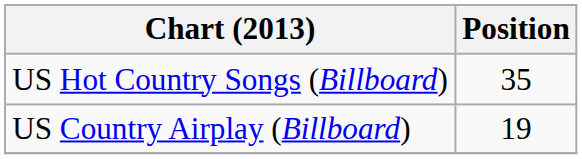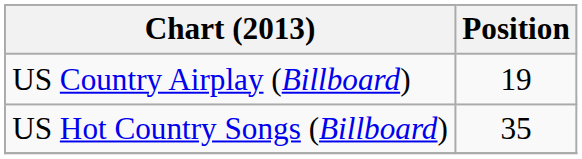 <table class="wikitable sortable">
 <tr>
 <th scope="col">Chart (2013)</th>
 <th scope="col">Position</th>
 </tr>
 <tr>
+<td>US <a href='#'>Country Airplay</a> (<em><a href='#'>Billboard</a></em>)</td>
+<td align="center">19</td>
+</tr>
+<tr>
 <td>US <a href='#'>Hot Country Songs</a> (<em><a href='#'>Billboard</a></em>)</td>
 <td align="center">35</td>
 </tr>
 <tr>
-<td>US <a href='#'>Country Airplay</a> (<em><a href='#'>Billboard</a></em>)</td>
-<td align="center">19</td>
-</tr>
-<tr>
 </tr>
 </table>
